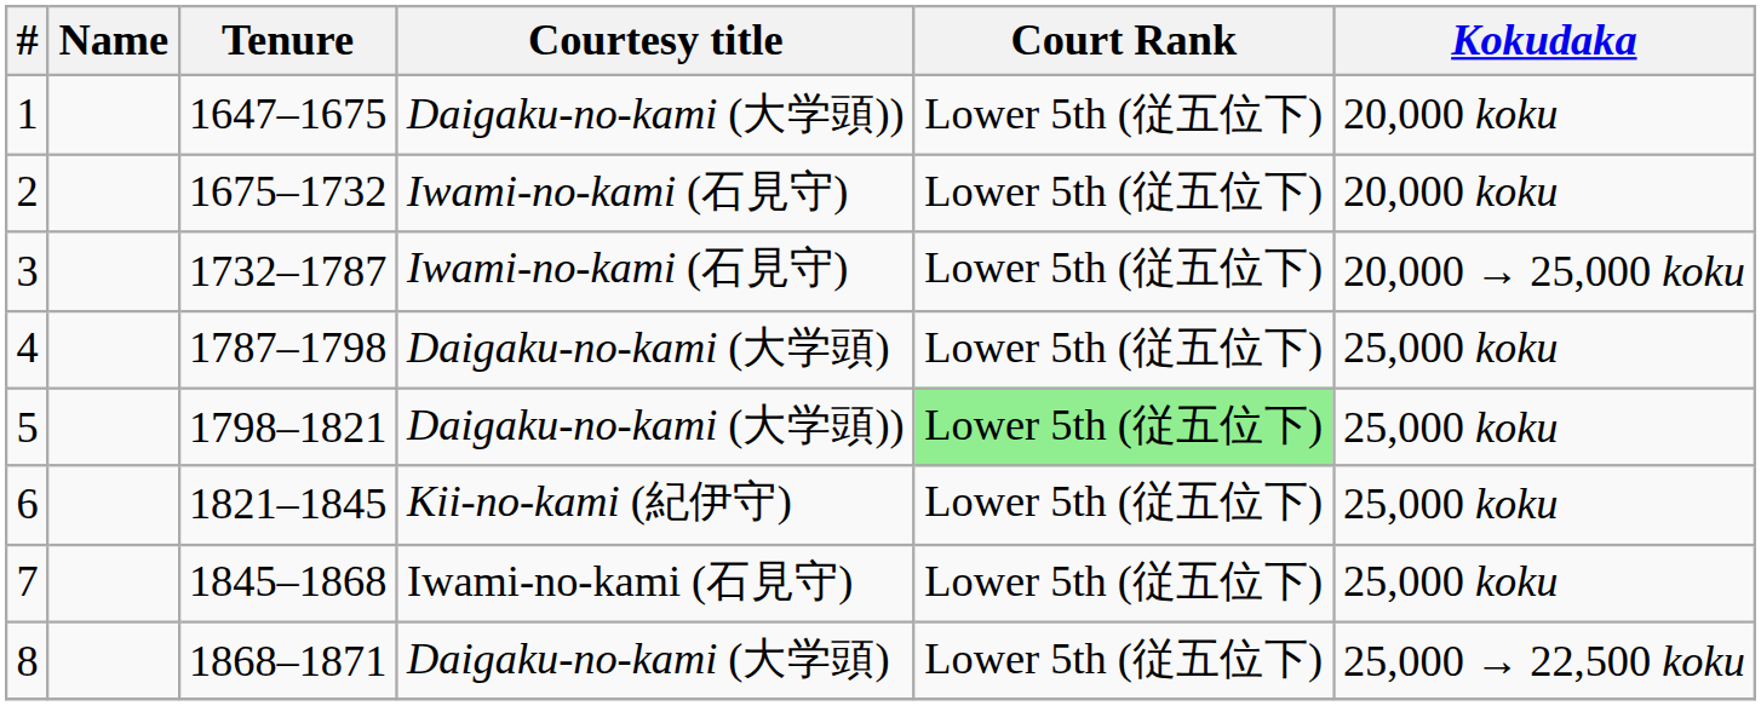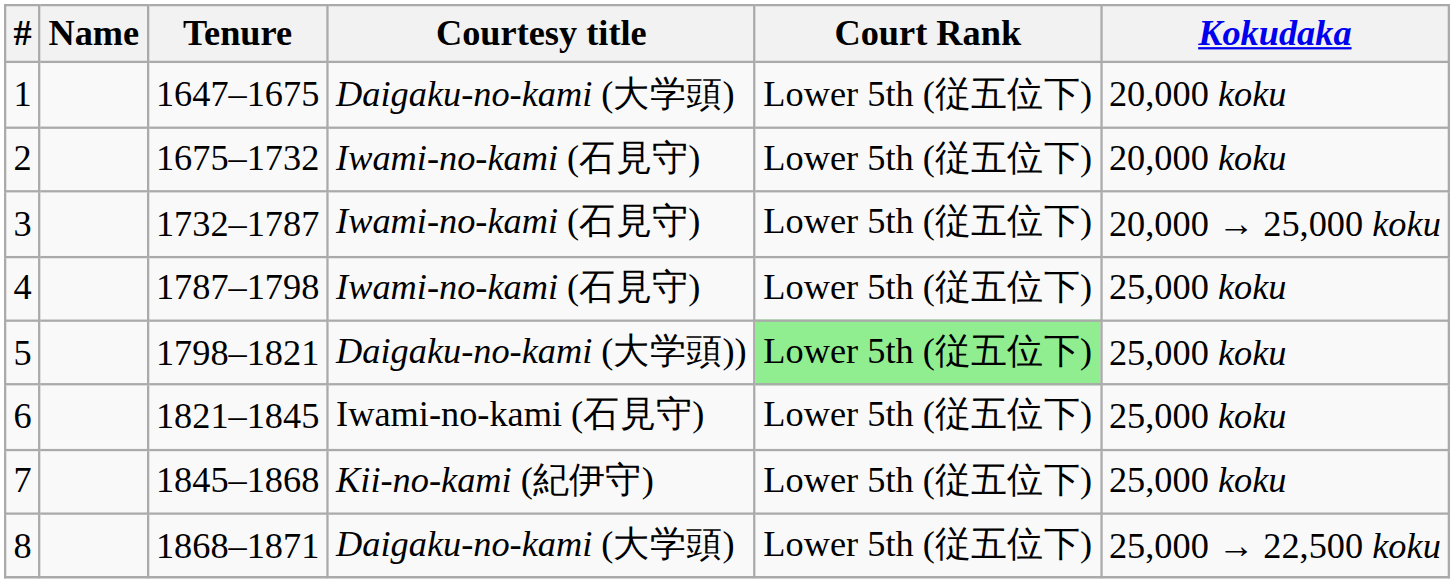 <table class=wikitable>
 <tr>
 <th>#</th>
 <th>Name</th>
 <th>Tenure</th>
 <th>Courtesy title</th>
 <th>Court Rank</th>
 <th><em><a href='#'>Kokudaka</a></em></th>
 </tr>
 <tr>
 <td>1</td>
 <td></td>
 <td>1647–1675</td>
-<td><em>Daigaku-no-kami</em> (大学頭))</td>
+<td><em>Daigaku-no-kami</em> (大学頭)</td>
 <td>Lower 5th (従五位下)</td>
 <td>20,000 <em>koku</em></td>
 </tr>
 <tr>
 <td>2</td>
 <td></td>
 <td>1675–1732</td>
 <td><em>Iwami-no-kami</em> (石見守)</td>
 <td>Lower 5th (従五位下)</td>
 <td>20,000 <em>koku</em></td>
 </tr>
 <tr>
 <td>3</td>
 <td></td>
 <td>1732–1787</td>
 <td><em>Iwami-no-kami</em> (石見守)</td>
 <td>Lower 5th (従五位下)</td>
 <td>20,000 → 25,000 <em>koku</em></td>
 </tr>
 <tr>
 <td>4</td>
 <td></td>
 <td>1787–1798</td>
-<td><em>Daigaku-no-kami</em> (大学頭)</td>
+<td><em>Iwami-no-kami</em> (石見守)</td>
 <td>Lower 5th (従五位下)</td>
 <td>25,000 <em>koku</em></td>
 </tr>
 <tr>
 <td>5</td>
 <td></td>
 <td>1798–1821</td>
 <td><em>Daigaku-no-kami</em> (大学頭))</td>
 <td style="background: lightgreen;">Lower 5th (従五位下)</td>
 <td>25,000 <em>koku</em></td>
 </tr>
 <tr>
 <td>6</td>
 <td></td>
 <td>1821–1845</td>
-<td><em>Kii-no-kami</em> (紀伊守)</td>
+<td>Iwami-no-kami (石見守)</td>
 <td>Lower 5th (従五位下)</td>
 <td>25,000 <em>koku</em></td>
 </tr>
 <tr>
 <td>7</td>
 <td></td>
 <td>1845–1868</td>
-<td>Iwami-no-kami (石見守)</td>
+<td><em>Kii-no-kami</em> (紀伊守)</td>
 <td>Lower 5th (従五位下)</td>
 <td>25,000 <em>koku</em></td>
 </tr>
 <tr>
 <td>8</td>
 <td></td>
 <td>1868–1871</td>
 <td><em>Daigaku-no-kami</em> (大学頭)</td>
 <td>Lower 5th (従五位下)</td>
 <td>25,000 → 22,500 <em>koku</em></td>
 </tr>
 <tr>
 </tr>
 </table>
